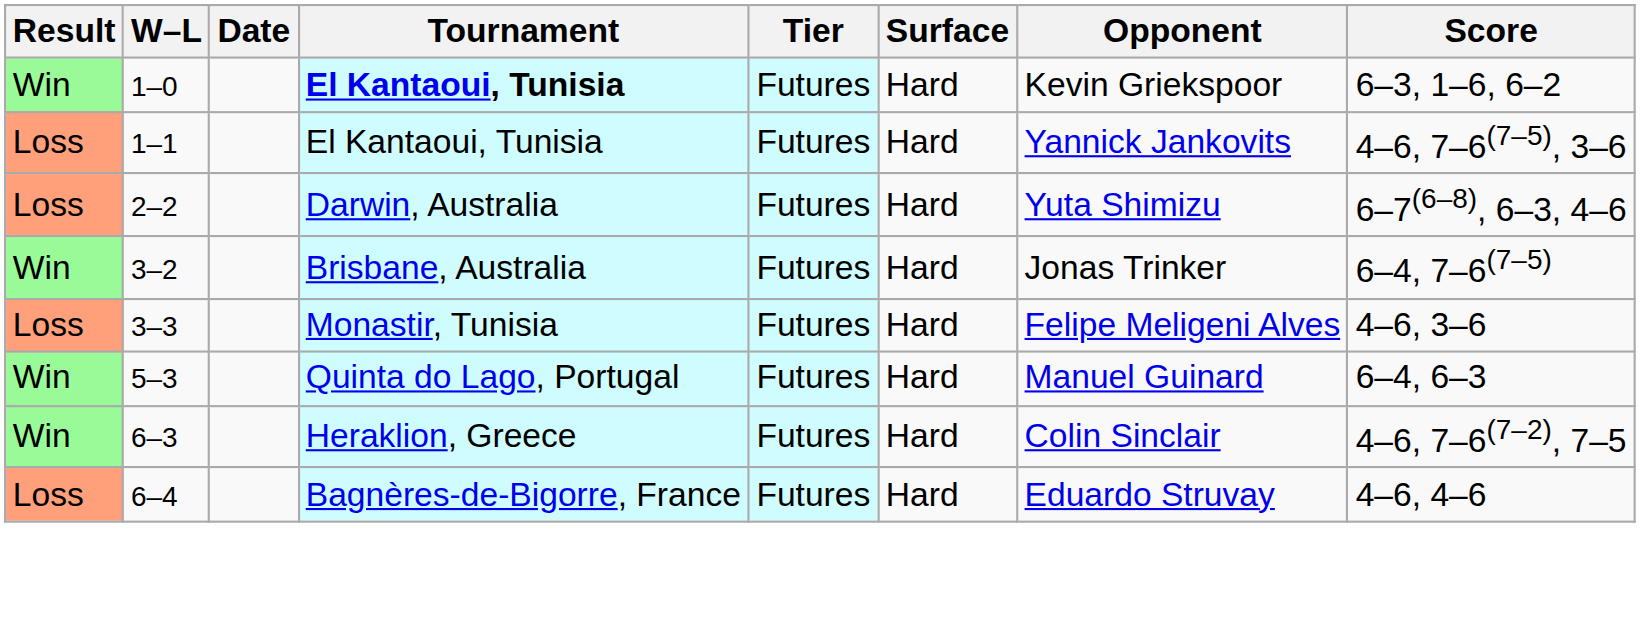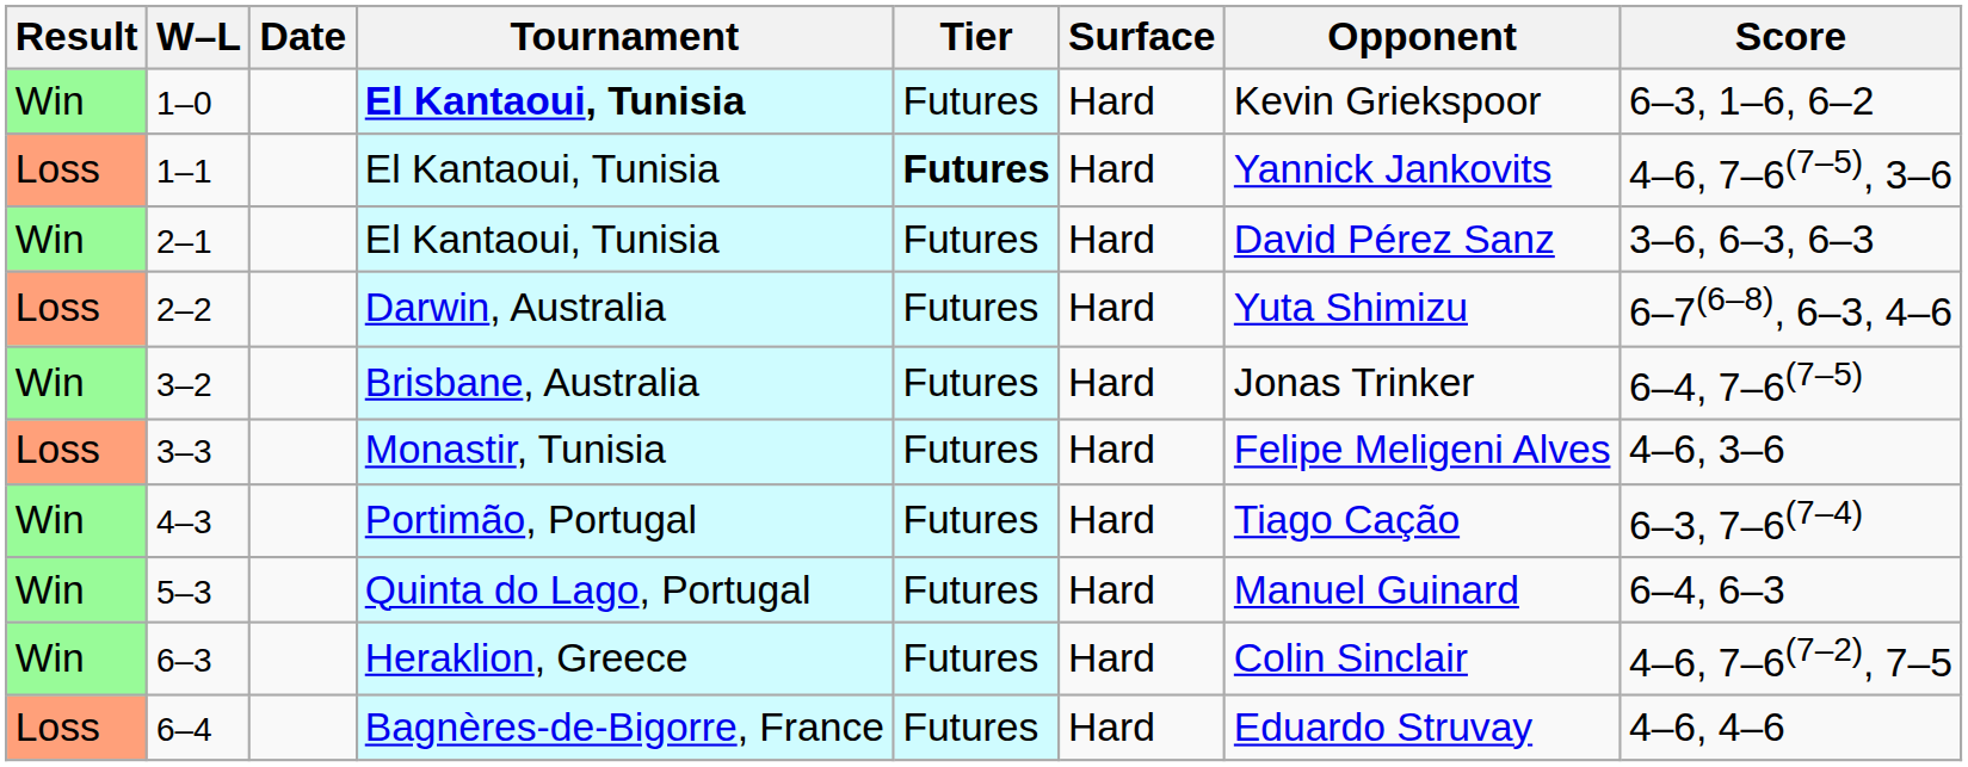 <table class="sortable wikitable">
 <tr>
 <th>Result</th>
 <th class="unsortable">W–L</th>
 <th>Date</th>
 <th>Tournament</th>
 <th>Tier</th>
 <th>Surface</th>
 <th>Opponent</th>
 <th class="unsortable">Score</th>
 </tr>
 <tr>
 <td bgcolor=98FB98>Win</td>
 <td><small>1–0</small></td>
 <td></td>
 <td style="background:#cffcff;"><strong><a href='#'>El Kantaoui</a>, Tunisia</strong></td>
 <td style="background:#cffcff;">Futures</td>
 <td>Hard</td>
 <td> Kevin Griekspoor</td>
 <td>6–3, 1–6, 6–2</td>
 </tr>
 <tr>
 <td bgcolor=FFA07A>Loss</td>
 <td><small>1–1</small></td>
 <td></td>
 <td style="background:#cffcff;">El Kantaoui, Tunisia</td>
-<td style="background:#cffcff;">Futures</td>
+<td style="background:#cffcff;"><strong>Futures</strong></td>
 <td>Hard</td>
 <td> <a href='#'>Yannick Jankovits</a></td>
 <td>4–6, 7–6<sup>(7–5)</sup>, 3–6</td>
+</tr>
+<tr>
+<td bgcolor=98FB98>Win</td>
+<td><small>2–1</small></td>
+<td></td>
+<td style="background:#cffcff;">El Kantaoui, Tunisia</td>
+<td style="background:#cffcff;">Futures</td>
+<td>Hard</td>
+<td> <a href='#'>David Pérez Sanz</a></td>
+<td>3–6, 6–3, 6–3</td>
 </tr>
 <tr>
 <td bgcolor=FFA07A>Loss</td>
 <td><small>2–2</small></td>
 <td></td>
 <td style="background:#cffcff;"><a href='#'>Darwin</a>, Australia</td>
 <td style="background:#cffcff;">Futures</td>
 <td>Hard</td>
 <td> <a href='#'>Yuta Shimizu</a></td>
 <td>6–7<sup>(6–8)</sup>, 6–3, 4–6</td>
 </tr>
 <tr>
 <td bgcolor=98FB98>Win</td>
 <td><small>3–2</small></td>
 <td></td>
 <td style="background:#cffcff;"><a href='#'>Brisbane</a>, Australia</td>
 <td style="background:#cffcff;">Futures</td>
 <td>Hard</td>
 <td> Jonas Trinker</td>
 <td>6–4, 7–6<sup>(7–5)</sup></td>
 </tr>
 <tr>
 <td bgcolor=FFA07A>Loss</td>
 <td><small>3–3</small></td>
 <td></td>
 <td style="background:#cffcff;"><a href='#'>Monastir</a>, Tunisia</td>
 <td style="background:#cffcff;">Futures</td>
 <td>Hard</td>
 <td> <a href='#'>Felipe Meligeni Alves</a></td>
 <td>4–6, 3–6</td>
 </tr>
 <tr>
 <td bgcolor=98FB98>Win</td>
+<td><small>4–3</small></td>
+<td></td>
+<td style="background:#cffcff;"><a href='#'>Portimão</a>, Portugal</td>
+<td style="background:#cffcff;">Futures</td>
+<td>Hard</td>
+<td> <a href='#'>Tiago Cação</a></td>
+<td>6–3, 7–6<sup>(7–4)</sup></td>
+</tr>
+<tr>
+<td bgcolor=98FB98>Win</td>
 <td><small>5–3</small></td>
 <td></td>
 <td style="background:#cffcff;"><a href='#'>Quinta do Lago</a>, Portugal</td>
 <td style="background:#cffcff;">Futures</td>
 <td>Hard</td>
 <td> <a href='#'>Manuel Guinard</a></td>
 <td>6–4, 6–3</td>
 </tr>
 <tr>
 <td bgcolor=98FB98>Win</td>
 <td><small>6–3</small></td>
 <td></td>
 <td style="background:#cffcff;"><a href='#'>Heraklion</a>, Greece</td>
 <td style="background:#cffcff;">Futures</td>
 <td>Hard</td>
 <td> <a href='#'>Colin Sinclair</a></td>
 <td>4–6, 7–6<sup>(7–2)</sup>, 7–5</td>
 </tr>
 <tr>
 <td bgcolor=FFA07A>Loss</td>
 <td><small>6–4</small></td>
 <td></td>
 <td style="background:#cffcff;"><a href='#'>Bagnères-de-Bigorre</a>, France</td>
 <td style="background:#cffcff;">Futures</td>
 <td>Hard</td>
 <td> <a href='#'>Eduardo Struvay</a></td>
 <td>4–6, 4–6</td>
 </tr>
 </table>
